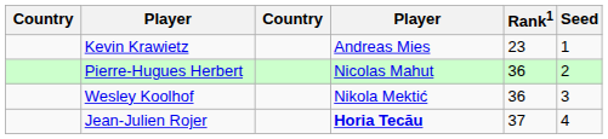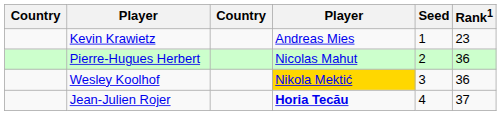 <table class="sortable wikitable">
 <tr>
 <th width="70">Country</th>
 <th width="175">Player</th>
 <th width="70">Country</th>
 <th width="175">Player</th>
+<th>Seed</th>
 <th>Rank<sup>1</sup></th>
-<th>Seed</th>
 </tr>
 <tr>
 <td></td>
 <td><a href='#'>Kevin Krawietz</a></td>
 <td></td>
 <td><a href='#'>Andreas Mies</a></td>
+<td>1</td>
 <td>23</td>
-<td>1</td>
 </tr>
 <tr style="background:#cfc;">
 <td></td>
 <td><a href='#'>Pierre-Hugues Herbert</a></td>
 <td></td>
 <td><a href='#'>Nicolas Mahut</a></td>
+<td>2</td>
 <td>36</td>
-<td>2</td>
 </tr>
 <tr>
 <td></td>
 <td><a href='#'>Wesley Koolhof</a></td>
 <td></td>
-<td><a href='#'>Nikola Mektić</a></td>
+<td style="background: gold;"><a href='#'>Nikola Mektić</a></td>
+<td>3</td>
 <td>36</td>
-<td>3</td>
 </tr>
 <tr>
 <td></td>
 <td><a href='#'>Jean-Julien Rojer</a></td>
 <td></td>
 <td><strong><a href='#'>Horia Tecău</a></strong></td>
+<td>4</td>
 <td>37</td>
-<td>4</td>
 </tr>
 </table>
